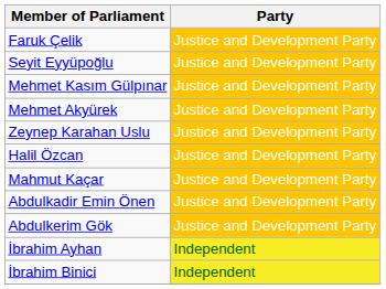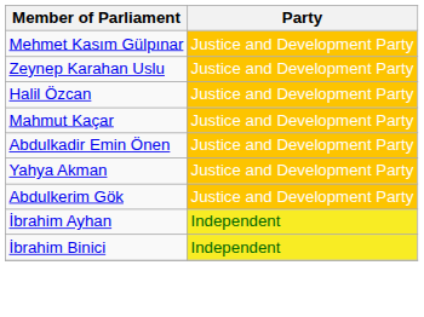 <table class="wikitable">
 <tr>
 <th>Member of Parliament</th>
 <th>Party</th>
 </tr>
 <tr>
-<td><a href='#'>Faruk Çelik</a></td>
-<td style="background:#FDC400; color:white">Justice and Development Party</td>
-</tr>
-<tr>
-<td><a href='#'>Seyit Eyyüpoğlu</a></td>
-<td style="background:#FDC400; color:white">Justice and Development Party</td>
-</tr>
-<tr>
 <td><a href='#'>Mehmet Kasım Gülpınar</a></td>
-<td style="background:#FDC400; color:white">Justice and Development Party</td>
-</tr>
-<tr>
-<td><a href='#'>Mehmet Akyürek</a></td>
 <td style="background:#FDC400; color:white">Justice and Development Party</td>
 </tr>
 <tr>
 <td><a href='#'>Zeynep Karahan Uslu</a></td>
 <td style="background:#FDC400; color:white">Justice and Development Party</td>
 </tr>
 <tr>
 <td><a href='#'>Halil Özcan</a></td>
 <td style="background:#FDC400; color:white">Justice and Development Party</td>
 </tr>
 <tr>
 <td><a href='#'>Mahmut Kaçar</a></td>
 <td style="background:#FDC400; color:white">Justice and Development Party</td>
 </tr>
 <tr>
 <td><a href='#'>Abdulkadir Emin Önen</a></td>
 <td style="background:#FDC400; color:white">Justice and Development Party</td>
 </tr>
 <tr>
+<td><a href='#'>Yahya Akman</a></td>
+<td style="background:#FDC400; color:white">Justice and Development Party</td>
+</tr>
+<tr>
 <td><a href='#'>Abdulkerim Gök</a></td>
 <td style="background:#FDC400; color:white">Justice and Development Party</td>
 </tr>
 <tr>
 <td><a href='#'>İbrahim Ayhan</a></td>
 <td style="background:#F8EC24; color:#006600">Independent</td>
 </tr>
 <tr>
 <td><a href='#'>İbrahim Binici</a></td>
 <td style="background:#F8EC24; color:#006600">Independent</td>
 </tr>
 <tr>
 </tr>
 </table>
